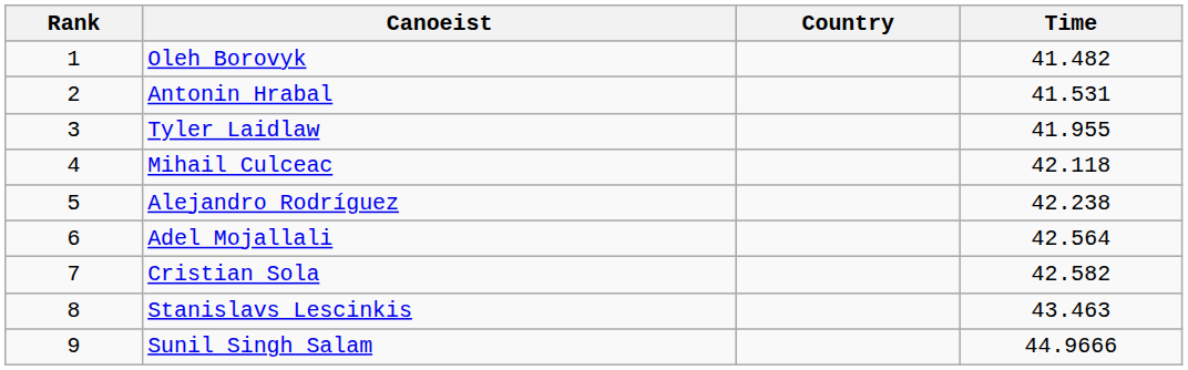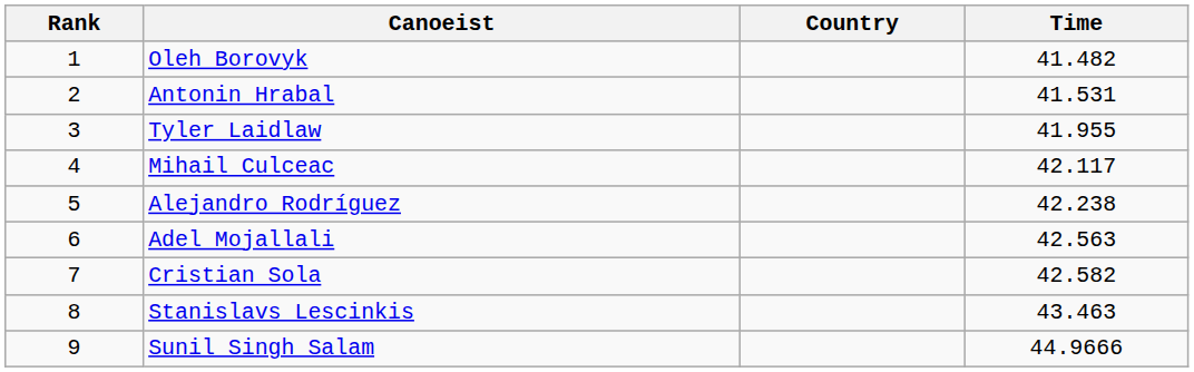 <table class="wikitable" style="text-align:center;width: 55%">
 <tr>
 <th>Rank</th>
 <th>Canoeist</th>
 <th>Country</th>
 <th>Time</th>
 </tr>
 <tr>
 <td>1</td>
 <td align="left"><a href='#'>Oleh Borovyk</a></td>
 <td align="left"></td>
 <td>41.482</td>
 </tr>
 <tr>
 <td>2</td>
 <td align="left"><a href='#'>Antonin Hrabal</a></td>
 <td align="left"></td>
 <td>41.531</td>
 </tr>
 <tr>
 <td>3</td>
 <td align="left"><a href='#'>Tyler Laidlaw</a></td>
 <td align="left"></td>
 <td>41.955</td>
 </tr>
 <tr>
 <td>4</td>
 <td align="left"><a href='#'>Mihail Culceac</a></td>
 <td align="left"></td>
-<td>42.118</td>
+<td>42.117</td>
 </tr>
 <tr>
 <td>5</td>
 <td align="left"><a href='#'>Alejandro Rodríguez</a></td>
 <td align="left"></td>
 <td>42.238</td>
 </tr>
 <tr>
 <td>6</td>
 <td align="left"><a href='#'>Adel Mojallali</a></td>
 <td align="left"></td>
-<td>42.564</td>
+<td>42.563</td>
 </tr>
 <tr>
 <td>7</td>
 <td align="left"><a href='#'>Cristian Sola</a></td>
 <td align="left"></td>
 <td>42.582</td>
 </tr>
 <tr>
 <td>8</td>
 <td align="left"><a href='#'>Stanislavs Lescinkis</a></td>
 <td align="left"></td>
 <td>43.463</td>
 </tr>
 <tr>
 <td>9</td>
 <td align="left"><a href='#'>Sunil Singh Salam</a></td>
 <td align="left"></td>
 <td>44.9666</td>
 </tr>
 </table>
